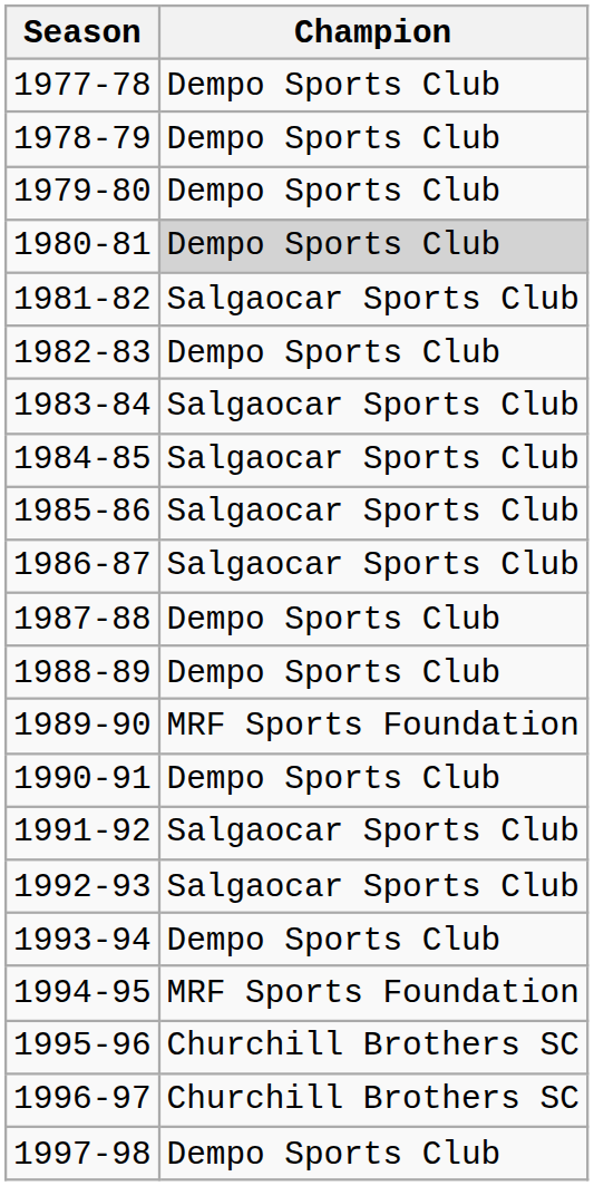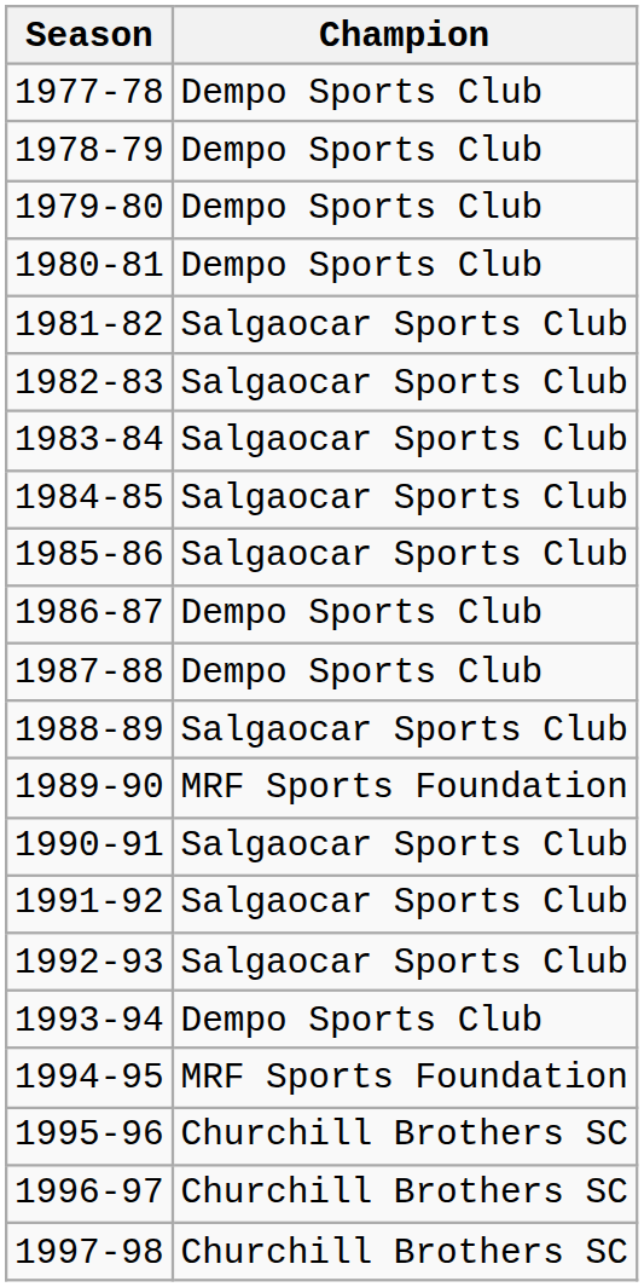 <table class="wikitable" border="1">
 <tr>
 <th>Season</th>
 <th>Champion</th>
 </tr>
 <tr>
 <td>1977-78</td>
 <td>Dempo Sports Club</td>
 </tr>
 <tr>
 <td>1978-79</td>
 <td>Dempo Sports Club</td>
 </tr>
 <tr>
 <td>1979-80</td>
 <td>Dempo Sports Club</td>
 </tr>
 <tr>
 <td>1980-81</td>
-<td style="background: lightgrey;">Dempo Sports Club</td>
+<td>Dempo Sports Club</td>
 </tr>
 <tr>
 <td>1981-82</td>
 <td>Salgaocar Sports Club</td>
 </tr>
 <tr>
 <td>1982-83</td>
-<td>Dempo Sports Club</td>
+<td>Salgaocar Sports Club</td>
 </tr>
 <tr>
 <td>1983-84</td>
 <td>Salgaocar Sports Club</td>
 </tr>
 <tr>
 <td>1984-85</td>
 <td>Salgaocar Sports Club</td>
 </tr>
 <tr>
 <td>1985-86</td>
 <td>Salgaocar Sports Club</td>
 </tr>
 <tr>
 <td>1986-87</td>
-<td>Salgaocar Sports Club</td>
+<td>Dempo Sports Club</td>
 </tr>
 <tr>
 <td>1987-88</td>
 <td>Dempo Sports Club</td>
 </tr>
 <tr>
 <td>1988-89</td>
-<td>Dempo Sports Club</td>
+<td>Salgaocar Sports Club</td>
 </tr>
 <tr>
 <td>1989-90</td>
 <td>MRF Sports Foundation</td>
 </tr>
 <tr>
 <td>1990-91</td>
-<td>Dempo Sports Club</td>
+<td>Salgaocar Sports Club</td>
 </tr>
 <tr>
 <td>1991-92</td>
 <td>Salgaocar Sports Club</td>
 </tr>
 <tr>
 <td>1992-93</td>
 <td>Salgaocar Sports Club</td>
 </tr>
 <tr>
 <td>1993-94</td>
 <td>Dempo Sports Club</td>
 </tr>
 <tr>
 <td>1994-95</td>
 <td>MRF Sports Foundation</td>
 </tr>
 <tr>
 <td>1995-96</td>
 <td>Churchill Brothers SC</td>
 </tr>
 <tr>
 <td>1996-97</td>
 <td>Churchill Brothers SC</td>
 </tr>
 <tr>
 <td>1997-98</td>
-<td>Dempo Sports Club</td>
+<td>Churchill Brothers SC</td>
 </tr>
 </table>
